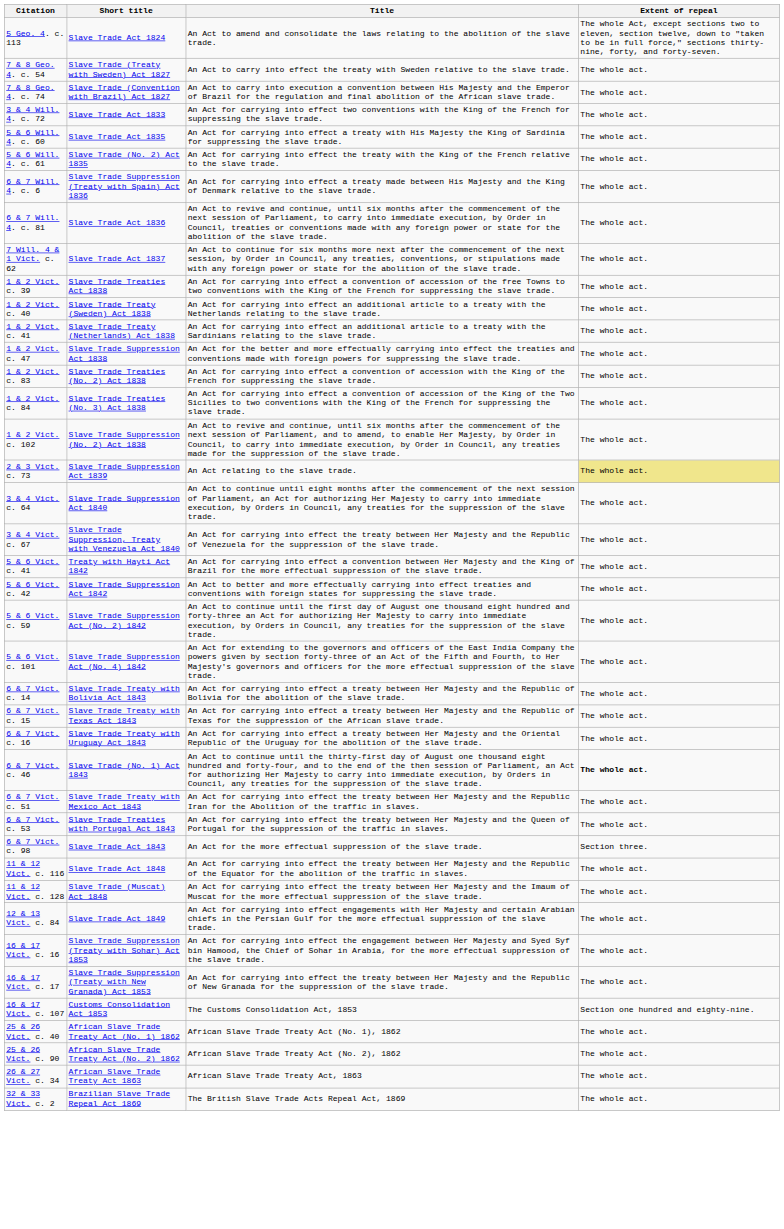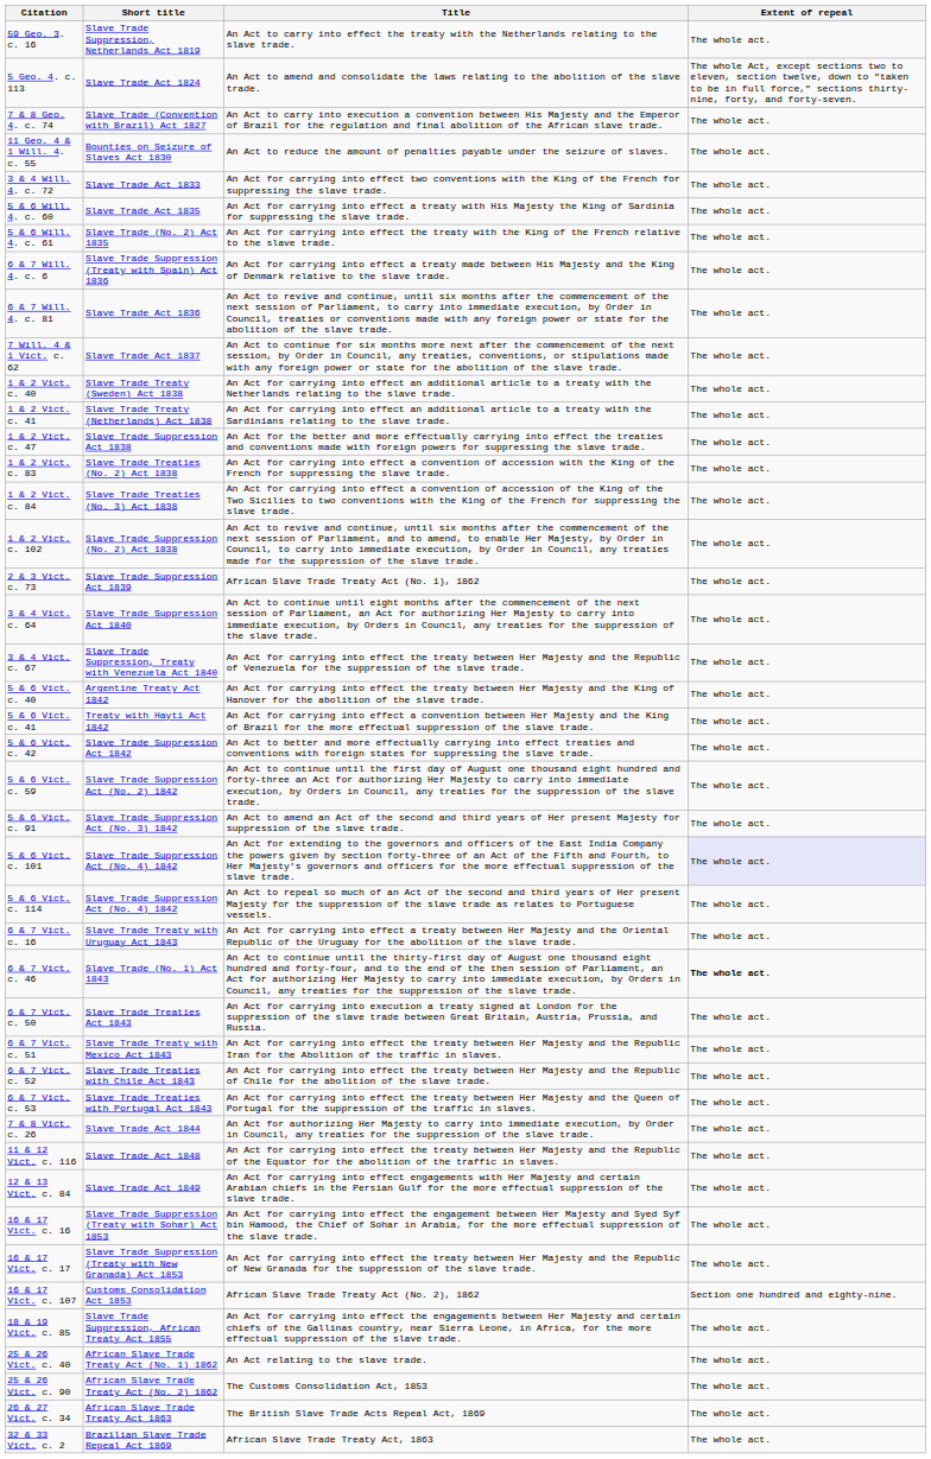 <table class="wikitable">
 <tr>
 <th>Citation</th>
 <th>Short title</th>
 <th>Title</th>
 <th>Extent of repeal</th>
 </tr>
 <tr>
+<td><a href='#'>59 Geo. 3</a>. c. 16</td>
+<td><a href='#'>Slave Trade Suppression, Netherlands Act 1819</a></td>
+<td>An Act to carry into effect the treaty with the Netherlands relating to the slave trade.</td>
+<td>The whole act.</td>
+</tr>
+<tr>
 <td><a href='#'>5 Geo. 4</a>. c. 113</td>
 <td><a href='#'>Slave Trade Act 1824</a></td>
 <td>An Act to amend and consolidate the laws relating to the abolition of the slave trade.</td>
 <td>The whole Act, except sections two to eleven, section twelve, down to "taken to be in full force," sections thirty-nine, forty, and forty-seven.</td>
 </tr>
 <tr>
-<td><a href='#'>7 & 8 Geo. 4</a>. c. 54</td>
-<td><a href='#'>Slave Trade (Treaty with Sweden) Act 1827</a></td>
-<td>An Act to carry into effect the treaty with Sweden relative to the slave trade.</td>
+<td><a href='#'>7 & 8 Geo. 4</a>. c. 74</td>
+<td><a href='#'>Slave Trade (Convention with Brazil) Act 1827</a></td>
+<td>An Act to carry into execution a convention between His Majesty and the Emperor of Brazil for the regulation and final abolition of the African slave trade.</td>
 <td>The whole act.</td>
 </tr>
 <tr>
-<td><a href='#'>7 & 8 Geo. 4</a>. c. 74</td>
-<td><a href='#'>Slave Trade (Convention with Brazil) Act 1827</a></td>
-<td>An Act to carry into execution a convention between His Majesty and the Emperor of Brazil for the regulation and final abolition of the African slave trade.</td>
+<td><a href='#'>11 Geo. 4 & 1 Will. 4</a>. c. 55</td>
+<td><a href='#'>Bounties on Seizure of Slaves Act 1830</a></td>
+<td>An Act to reduce the amount of penalties payable under the seizure of slaves.</td>
 <td>The whole act.</td>
 </tr>
 <tr>
 <td><a href='#'>3 & 4 Will. 4</a>. c. 72</td>
 <td><a href='#'>Slave Trade Act 1833</a></td>
 <td>An Act for carrying into effect two conventions with the King of the French for suppressing the slave trade.</td>
 <td>The whole act.</td>
 </tr>
 <tr>
 <td><a href='#'>5 & 6 Will. 4</a>. c. 60</td>
 <td><a href='#'>Slave Trade Act 1835</a></td>
 <td>An Act for carrying into effect a treaty with His Majesty the King of Sardinia for suppressing the slave trade.</td>
 <td>The whole act.</td>
 </tr>
 <tr>
 <td><a href='#'>5 & 6 Will. 4</a>. c. 61</td>
 <td><a href='#'>Slave Trade (No. 2) Act 1835</a></td>
 <td>An Act for carrying into effect the treaty with the King of the French relative to the slave trade.</td>
 <td>The whole act.</td>
 </tr>
 <tr>
 <td><a href='#'>6 & 7 Will. 4</a>. c. 6</td>
 <td><a href='#'>Slave Trade Suppression (Treaty with Spain) Act 1836</a></td>
 <td>An Act for carrying into effect a treaty made between His Majesty and the King of Denmark relative to the slave trade.</td>
 <td>The whole act.</td>
 </tr>
 <tr>
 <td><a href='#'>6 & 7 Will. 4</a>. c. 81</td>
 <td><a href='#'>Slave Trade Act 1836</a></td>
 <td>An Act to revive and continue, until six months after the commencement of the next session of Parliament, to carry into immediate execution, by Order in Council, treaties or conventions made with any foreign power or state for the abolition of the slave trade.</td>
 <td>The whole act.</td>
 </tr>
 <tr>
 <td><a href='#'>7 Will. 4 & 1 Vict.</a> c. 62</td>
 <td><a href='#'>Slave Trade Act 1837</a></td>
 <td>An Act to continue for six months more next after the commencement of the next session, by Order in Council, any treaties, conventions, or stipulations made with any foreign power or state for the abolition of the slave trade.</td>
-<td>The whole act.</td>
-</tr>
-<tr>
-<td><a href='#'>1 & 2 Vict.</a> c. 39</td>
-<td><a href='#'>Slave Trade Treaties Act 1838</a></td>
-<td>An Act for carrying into effect a convention of accession of the free Towns to two conventions with the King of the French for suppressing the slave trade.</td>
 <td>The whole act.</td>
 </tr>
 <tr>
 <td><a href='#'>1 & 2 Vict.</a> c. 40</td>
 <td><a href='#'>Slave Trade Treaty (Sweden) Act 1838</a></td>
 <td>An Act for carrying into effect an additional article to a treaty with the Netherlands relating to the slave trade.</td>
 <td>The whole act.</td>
 </tr>
 <tr>
 <td><a href='#'>1 & 2 Vict.</a> c. 41</td>
 <td><a href='#'>Slave Trade Treaty (Netherlands) Act 1838</a></td>
 <td>An Act for carrying into effect an additional article to a treaty with the Sardinians relating to the slave trade.</td>
 <td>The whole act.</td>
 </tr>
 <tr>
 <td><a href='#'>1 & 2 Vict.</a> c. 47</td>
 <td><a href='#'>Slave Trade Suppression Act 1838</a></td>
 <td>An Act for the better and more effectually carrying into effect the treaties and conventions made with foreign powers for suppressing the slave trade.</td>
 <td>The whole act.</td>
 </tr>
 <tr>
 <td><a href='#'>1 & 2 Vict.</a> c. 83</td>
 <td><a href='#'>Slave Trade Treaties (No. 2) Act 1838</a></td>
 <td>An Act for carrying into effect a convention of accession with the King of the French for suppressing the slave trade.</td>
 <td>The whole act.</td>
 </tr>
 <tr>
 <td><a href='#'>1 & 2 Vict.</a> c. 84</td>
 <td><a href='#'>Slave Trade Treaties (No. 3) Act 1838</a></td>
 <td>An Act for carrying into effect a convention of accession of the King of the Two Sicilies to two conventions with the King of the French for suppressing the slave trade.</td>
 <td>The whole act.</td>
 </tr>
 <tr>
 <td><a href='#'>1 & 2 Vict.</a> c. 102</td>
 <td><a href='#'>Slave Trade Suppression (No. 2) Act 1838</a></td>
 <td>An Act to revive and continue, until six months after the commencement of the next session of Parliament, and to amend, to enable Her Majesty, by Order in Council, to carry into immediate execution, by Order in Council, any treaties made for the suppression of the slave trade.</td>
 <td>The whole act.</td>
 </tr>
 <tr>
 <td><a href='#'>2 & 3 Vict.</a> c. 73</td>
 <td><a href='#'>Slave Trade Suppression Act 1839</a></td>
-<td>An Act relating to the slave trade.</td>
-<td style="background: khaki;">The whole act.</td>
+<td>African Slave Trade Treaty Act (No. 1), 1862</td>
+<td>The whole act.</td>
 </tr>
 <tr>
 <td><a href='#'>3 & 4 Vict.</a> c. 64</td>
 <td><a href='#'>Slave Trade Suppression Act 1840</a></td>
 <td>An Act to continue until eight months after the commencement of the next session of Parliament, an Act for authorizing Her Majesty to carry into immediate execution, by Orders in Council, any treaties for the suppression of the slave trade.</td>
 <td>The whole act.</td>
 </tr>
 <tr>
 <td><a href='#'>3 & 4 Vict.</a> c. 67</td>
 <td><a href='#'>Slave Trade Suppression, Treaty with Venezuela Act 1840</a></td>
 <td>An Act for carrying into effect the treaty between Her Majesty and the Republic of Venezuela for the suppression of the slave trade.</td>
+<td>The whole act.</td>
+</tr>
+<tr>
+<td><a href='#'>5 & 6 Vict.</a> c. 40</td>
+<td><a href='#'>Argentine Treaty Act 1842</a></td>
+<td>An Act for carrying into effect the treaty between Her Majesty and the King of Hanover for the abolition of the slave trade.</td>
 <td>The whole act.</td>
 </tr>
 <tr>
 <td><a href='#'>5 & 6 Vict.</a> c. 41</td>
 <td><a href='#'>Treaty with Hayti Act 1842</a></td>
 <td>An Act for carrying into effect a convention between Her Majesty and the King of Brazil for the more effectual suppression of the slave trade.</td>
 <td>The whole act.</td>
 </tr>
 <tr>
 <td><a href='#'>5 & 6 Vict.</a> c. 42</td>
 <td><a href='#'>Slave Trade Suppression Act 1842</a></td>
 <td>An Act to better and more effectually carrying into effect treaties and conventions with foreign states for suppressing the slave trade.</td>
 <td>The whole act.</td>
 </tr>
 <tr>
 <td><a href='#'>5 & 6 Vict.</a> c. 59</td>
 <td><a href='#'>Slave Trade Suppression Act (No. 2) 1842</a></td>
 <td>An Act to continue until the first day of August one thousand eight hundred and forty-three an Act for authorizing Her Majesty to carry into immediate execution, by Orders in Council, any treaties for the suppression of the slave trade.</td>
 <td>The whole act.</td>
 </tr>
 <tr>
+<td><a href='#'>5 & 6 Vict.</a> c. 91</td>
+<td><a href='#'>Slave Trade Suppression Act (No. 3) 1842</a></td>
+<td>An Act to amend an Act of the second and third years of Her present Majesty for suppression of the slave trade.</td>
+<td>The whole act.</td>
+</tr>
+<tr>
 <td><a href='#'>5 & 6 Vict.</a> c. 101</td>
 <td><a href='#'>Slave Trade Suppression Act (No. 4) 1842</a></td>
 <td>An Act for extending to the governors and officers of the East India Company the powers given by section forty-three of an Act of the Fifth and Fourth, to Her Majesty's governors and officers for the more effectual suppression of the slave trade.</td>
-<td>The whole act.</td>
+<td style="background: lavender;">The whole act.</td>
 </tr>
 <tr>
-<td><a href='#'>6 & 7 Vict.</a> c. 14</td>
-<td><a href='#'>Slave Trade Treaty with Bolivia Act 1843</a></td>
-<td>An Act for carrying into effect a treaty between Her Majesty and the Republic of Bolivia for the abolition of the slave trade.</td>
-<td>The whole act.</td>
-</tr>
-<tr>
-<td><a href='#'>6 & 7 Vict.</a> c. 15</td>
-<td><a href='#'>Slave Trade Treaty with Texas Act 1843</a></td>
-<td>An Act for carrying into effect a treaty between Her Majesty and the Republic of Texas for the suppression of the African slave trade.</td>
+<td><a href='#'>5 & 6 Vict.</a> c. 114</td>
+<td><a href='#'>Slave Trade Suppression Act (No. 4) 1842</a></td>
+<td>An Act to repeal so much of an Act of the second and third years of Her present Majesty for the suppression of the slave trade as relates to Portuguese vessels.</td>
 <td>The whole act.</td>
 </tr>
 <tr>
 <td><a href='#'>6 & 7 Vict.</a> c. 16</td>
 <td><a href='#'>Slave Trade Treaty with Uruguay Act 1843</a></td>
 <td>An Act for carrying into effect a treaty between Her Majesty and the Oriental Republic of the Uruguay for the abolition of the slave trade.</td>
 <td>The whole act.</td>
 </tr>
 <tr>
 <td><a href='#'>6 & 7 Vict.</a> c. 46</td>
 <td><a href='#'>Slave Trade (No. 1) Act 1843</a></td>
 <td>An Act to continue until the thirty-first day of August one thousand eight hundred and forty-four, and to the end of the then session of Parliament, an Act for authorizing Her Majesty to carry into immediate execution, by Orders in Council, any treaties for the suppression of the slave trade.</td>
 <td><strong>The whole act.</strong></td>
 </tr>
 <tr>
+<td><a href='#'>6 & 7 Vict.</a> c. 50</td>
+<td><a href='#'>Slave Trade Treaties Act 1843</a></td>
+<td>An Act for carrying into execution a treaty signed at London for the suppression of the slave trade between Great Britain, Austria, Prussia, and Russia.</td>
+<td>The whole act.</td>
+</tr>
+<tr>
 <td><a href='#'>6 & 7 Vict.</a> c. 51</td>
 <td><a href='#'>Slave Trade Treaty with Mexico Act 1843</a></td>
 <td>An Act for carrying into effect the treaty between Her Majesty and the Republic Iran for the Abolition of the traffic in slaves.</td>
+<td>The whole act.</td>
+</tr>
+<tr>
+<td><a href='#'>6 & 7 Vict.</a> c. 52</td>
+<td><a href='#'>Slave Trade Treaties with Chile Act 1843</a></td>
+<td>An Act for carrying into effect the treaty between Her Majesty and the Republic of Chile for the abolition of the slave trade.</td>
 <td>The whole act.</td>
 </tr>
 <tr>
 <td><a href='#'>6 & 7 Vict.</a> c. 53</td>
 <td><a href='#'>Slave Trade Treaties with Portugal Act 1843</a></td>
 <td>An Act for carrying into effect the treaty between Her Majesty and the Queen of Portugal for the suppression of the traffic in slaves.</td>
 <td>The whole act.</td>
 </tr>
 <tr>
-<td><a href='#'>6 & 7 Vict.</a> c. 98</td>
-<td><a href='#'>Slave Trade Act 1843</a></td>
-<td>An Act for the more effectual suppression of the slave trade.</td>
-<td>Section three.</td>
+<td><a href='#'>7 & 8 Vict.</a> c. 26</td>
+<td><a href='#'>Slave Trade Act 1844</a></td>
+<td>An Act for authorizing Her Majesty to carry into immediate execution, by Order in Council, any treaties for the suppression of the slave trade.</td>
+<td>The whole act.</td>
 </tr>
 <tr>
 <td><a href='#'>11 & 12 Vict.</a> c. 116</td>
 <td><a href='#'>Slave Trade Act 1848</a></td>
 <td>An Act for carrying into effect the treaty between Her Majesty and the Republic of the Equator for the abolition of the traffic in slaves.</td>
-<td>The whole act.</td>
-</tr>
-<tr>
-<td><a href='#'>11 & 12 Vict.</a> c. 128</td>
-<td><a href='#'>Slave Trade (Muscat) Act 1848</a></td>
-<td>An Act for carrying into effect the treaty between Her Majesty and the Imaum of Muscat for the more effectual suppression of the slave trade.</td>
 <td>The whole act.</td>
 </tr>
 <tr>
 <td><a href='#'>12 & 13 Vict.</a> c. 84</td>
 <td><a href='#'>Slave Trade Act 1849</a></td>
 <td>An Act for carrying into effect engagements with Her Majesty and certain Arabian chiefs in the Persian Gulf for the more effectual suppression of the slave trade.</td>
 <td>The whole act.</td>
 </tr>
 <tr>
 <td><a href='#'>16 & 17 Vict.</a> c. 16</td>
 <td><a href='#'>Slave Trade Suppression (Treaty with Sohar) Act 1853</a></td>
 <td>An Act for carrying into effect the engagement between Her Majesty and Syed Syf bin Hamood, the Chief of Sohar in Arabia, for the more effectual suppression of the slave trade.</td>
 <td>The whole act.</td>
 </tr>
 <tr>
 <td><a href='#'>16 & 17 Vict.</a> c. 17</td>
 <td><a href='#'>Slave Trade Suppression (Treaty with New Granada) Act 1853</a></td>
 <td>An Act for carrying into effect the treaty between Her Majesty and the Republic of New Granada for the suppression of the slave trade.</td>
 <td>The whole act.</td>
 </tr>
 <tr>
 <td><a href='#'>16 & 17 Vict.</a> c. 107</td>
 <td><a href='#'>Customs Consolidation Act 1853</a></td>
-<td>The Customs Consolidation Act, 1853</td>
+<td>African Slave Trade Treaty Act (No. 2), 1862</td>
 <td>Section one hundred and eighty-nine.</td>
+</tr>
+<tr>
+<td><a href='#'>18 & 19 Vict.</a> c. 85</td>
+<td><a href='#'>Slave Trade Suppression, African Treaty Act 1855</a></td>
+<td>An Act for carrying into effect the engagements between Her Majesty and certain chiefs of the Gallinas country, near Sierra Leone, in Africa, for the more effectual suppression of the slave trade.</td>
+<td>The whole act.</td>
 </tr>
 <tr>
 <td><a href='#'>25 & 26 Vict.</a> c. 40</td>
 <td><a href='#'>African Slave Trade Treaty Act (No. 1) 1862</a></td>
-<td>African Slave Trade Treaty Act (No. 1), 1862</td>
+<td>An Act relating to the slave trade.</td>
 <td>The whole act.</td>
 </tr>
 <tr>
 <td><a href='#'>25 & 26 Vict.</a> c. 90</td>
 <td><a href='#'>African Slave Trade Treaty Act (No. 2) 1862</a></td>
-<td>African Slave Trade Treaty Act (No. 2), 1862</td>
+<td>The Customs Consolidation Act, 1853</td>
 <td>The whole act.</td>
 </tr>
 <tr>
 <td><a href='#'>26 & 27 Vict.</a> c. 34</td>
 <td><a href='#'>African Slave Trade Treaty Act 1863</a></td>
-<td>African Slave Trade Treaty Act, 1863</td>
+<td>The British Slave Trade Acts Repeal Act, 1869</td>
 <td>The whole act.</td>
 </tr>
 <tr>
 <td><a href='#'>32 & 33 Vict.</a> c. 2</td>
 <td><a href='#'>Brazilian Slave Trade Repeal Act 1869</a></td>
-<td>The British Slave Trade Acts Repeal Act, 1869</td>
+<td>African Slave Trade Treaty Act, 1863</td>
 <td>The whole act.</td>
 </tr>
 </table>
